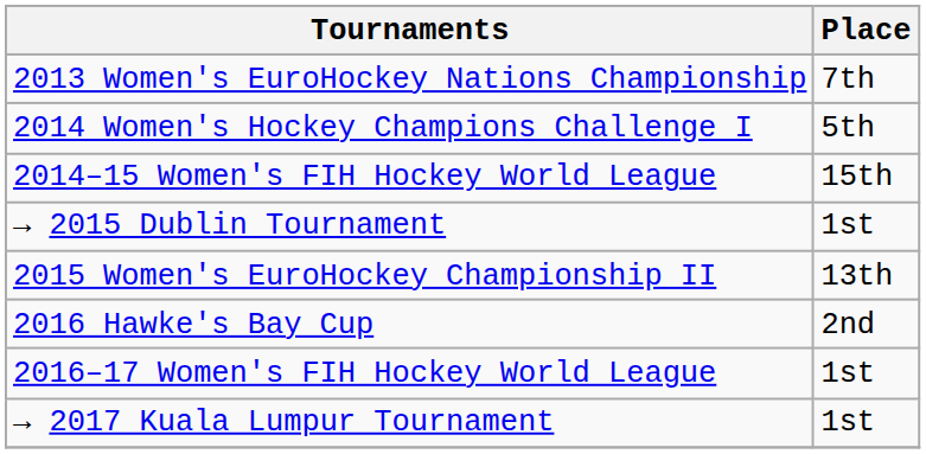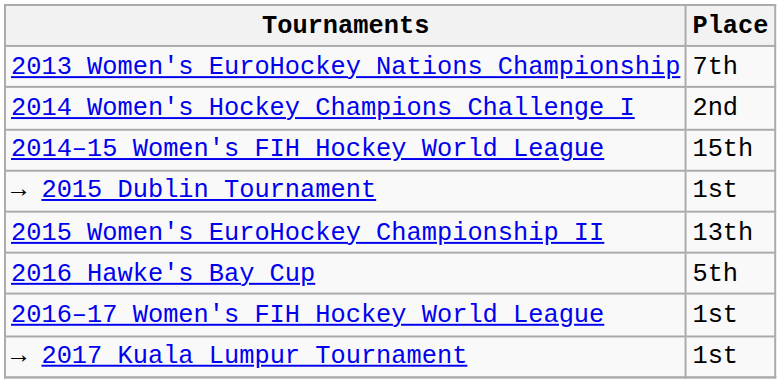 <table class="wikitable collapsible">
 <tr>
 <th>Tournaments</th>
 <th>Place</th>
 </tr>
 <tr>
 <td><a href='#'>2013 Women's EuroHockey Nations Championship</a></td>
 <td>7th</td>
 </tr>
 <tr>
 <td><a href='#'>2014 Women's Hockey Champions Challenge I</a></td>
-<td>5th</td>
+<td>2nd</td>
 </tr>
 <tr>
 <td><a href='#'>2014–15 Women's FIH Hockey World League</a></td>
 <td>15th</td>
 </tr>
 <tr>
 <td>→ <a href='#'>2015 Dublin Tournament</a></td>
 <td>1st</td>
 </tr>
 <tr>
 <td><a href='#'>2015 Women's EuroHockey Championship II</a></td>
 <td>13th</td>
 </tr>
 <tr>
 <td><a href='#'>2016 Hawke's Bay Cup</a></td>
-<td>2nd</td>
+<td>5th</td>
 </tr>
 <tr>
 <td><a href='#'>2016–17 Women's FIH Hockey World League</a></td>
 <td>1st</td>
 </tr>
 <tr>
 <td>→ <a href='#'>2017 Kuala Lumpur Tournament</a></td>
 <td>1st</td>
 </tr>
 <tr>
 </tr>
 </table>
